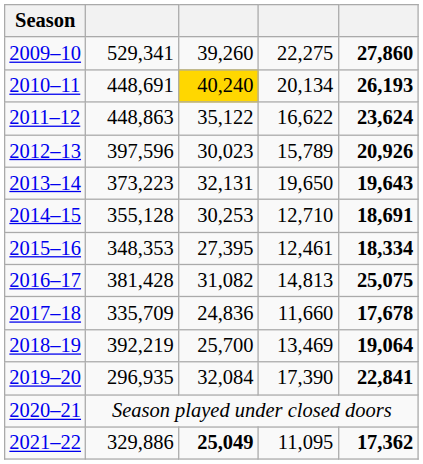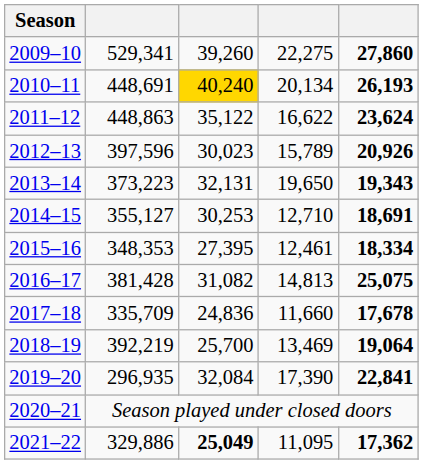 <table class="wikitable sortable" style="text-align:right">
 <tr>
 <th>Season</th>
 <th width=65></th>
 <th width=55></th>
 <th width=55></th>
 <th width=55></th>
 </tr>
 <tr>
 <td align=left><a href='#'>2009–10</a></td>
 <td>529,341</td>
 <td>39,260</td>
 <td>22,275</td>
 <td><strong>27,860</strong></td>
 </tr>
 <tr>
 <td align=left><a href='#'>2010–11</a></td>
 <td>448,691</td>
 <td style="background: gold;">40,240</td>
 <td>20,134</td>
 <td><strong>26,193</strong></td>
 </tr>
 <tr>
 <td align=left><a href='#'>2011–12</a></td>
 <td>448,863</td>
 <td>35,122</td>
 <td>16,622</td>
 <td><strong>23,624</strong></td>
 </tr>
 <tr>
 <td align=left><a href='#'>2012–13</a></td>
 <td>397,596</td>
 <td>30,023</td>
 <td>15,789</td>
 <td><strong>20,926</strong></td>
 </tr>
 <tr>
 <td align=left><a href='#'>2013–14</a></td>
 <td>373,223</td>
 <td>32,131</td>
 <td>19,650</td>
-<td><strong>19,643</strong></td>
+<td><strong>19,343</strong></td>
 </tr>
 <tr>
 <td align=left><a href='#'>2014–15</a></td>
-<td>355,128</td>
+<td>355,127</td>
 <td>30,253</td>
 <td>12,710</td>
 <td><strong>18,691</strong></td>
 </tr>
 <tr>
 <td align=left><a href='#'>2015–16</a></td>
 <td>348,353</td>
 <td>27,395</td>
 <td>12,461</td>
 <td><strong>18,334</strong></td>
 </tr>
 <tr>
 <td align=left><a href='#'>2016–17</a></td>
 <td>381,428</td>
 <td>31,082</td>
 <td>14,813</td>
 <td><strong>25,075</strong></td>
 </tr>
 <tr>
 <td align=left><a href='#'>2017–18</a></td>
 <td>335,709</td>
 <td>24,836</td>
 <td>11,660</td>
 <td><strong>17,678</strong></td>
 </tr>
 <tr>
 <td align=left><a href='#'>2018–19</a></td>
 <td>392,219</td>
 <td>25,700</td>
 <td>13,469</td>
 <td><strong>19,064</strong></td>
 </tr>
 <tr>
 <td align=left><a href='#'>2019–20</a></td>
 <td>296,935</td>
 <td>32,084</td>
 <td>17,390</td>
 <td><strong>22,841</strong></td>
 </tr>
 <tr>
 <td align=left><a href='#'>2020–21</a></td>
 <td align=center colspan=4><em>Season played under closed doors</em></td>
 </tr>
 <tr>
 <td align=left><a href='#'>2021–22</a></td>
 <td>329,886</td>
 <td><strong>25,049</strong></td>
 <td>11,095</td>
 <td><strong>17,362</strong></td>
 </tr>
 </table>
